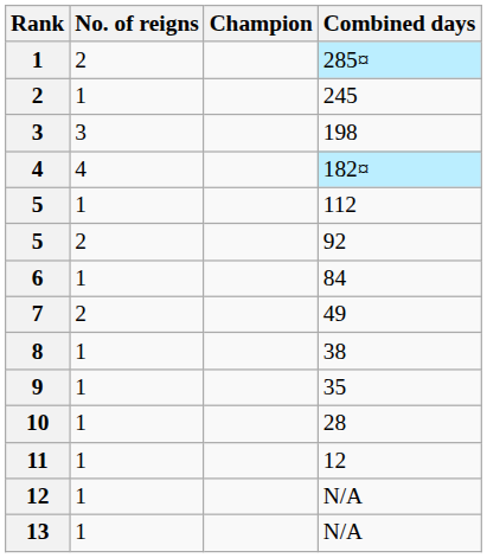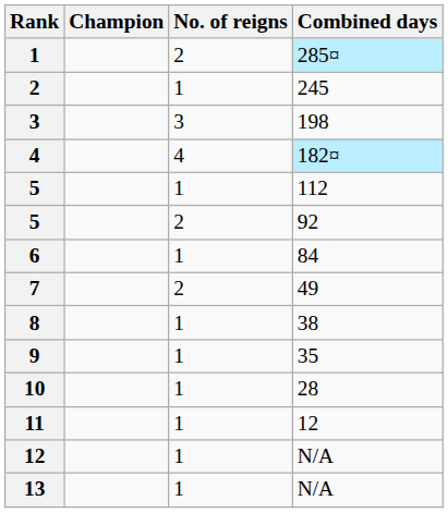 <table class="wikitable sortable">
 <tr>
 <th scope=col>Rank</th>
+<th scope=col>Champion</th>
 <th scope=col>No. of reigns</th>
-<th scope=col>Champion</th>
 <th scope=col>Combined days</th>
 </tr>
 <tr>
 <th scope=row>1</th>
+<td></td>
 <td>2</td>
-<td></td>
 <td style="background-color:#bbeeff">285¤</td>
 </tr>
 <tr>
 <th scope=row>2</th>
+<td></td>
 <td>1</td>
-<td></td>
 <td>245</td>
 </tr>
 <tr>
 <th scope=row>3</th>
+<td></td>
 <td>3</td>
-<td></td>
 <td>198</td>
 </tr>
 <tr>
 <th scope=row>4</th>
+<td></td>
 <td>4</td>
-<td></td>
 <td style="background-color:#bbeeff">182¤</td>
 </tr>
 <tr>
 <th scope=row>5</th>
+<td></td>
 <td>1</td>
-<td></td>
 <td>112</td>
 </tr>
 <tr>
 <th scope=row>5</th>
+<td></td>
 <td>2</td>
-<td></td>
 <td>92</td>
 </tr>
 <tr>
 <th scope=row>6</th>
+<td></td>
 <td>1</td>
-<td></td>
 <td>84</td>
 </tr>
 <tr>
 <th scope=row>7</th>
+<td></td>
 <td>2</td>
-<td></td>
 <td>49</td>
 </tr>
 <tr>
 <th scope=row>8</th>
+<td></td>
 <td>1</td>
-<td></td>
 <td>38</td>
 </tr>
 <tr>
 <th scope=row>9</th>
+<td></td>
 <td>1</td>
-<td></td>
 <td>35</td>
 </tr>
 <tr>
 <th scope=row>10</th>
+<td></td>
 <td>1</td>
-<td></td>
 <td>28</td>
 </tr>
 <tr>
 <th scope=row>11</th>
+<td></td>
 <td>1</td>
-<td></td>
 <td>12</td>
 </tr>
 <tr>
 <th scope=row>12</th>
+<td></td>
 <td>1</td>
-<td></td>
 <td>N/A</td>
 </tr>
 <tr>
 <th scope=row>13</th>
+<td></td>
 <td>1</td>
-<td></td>
 <td>N/A</td>
 </tr>
 </table>
